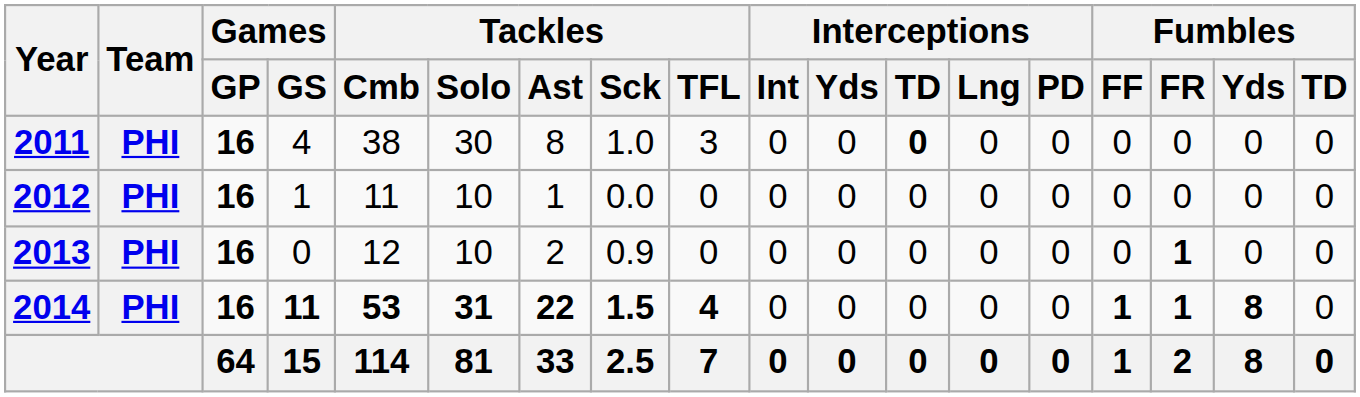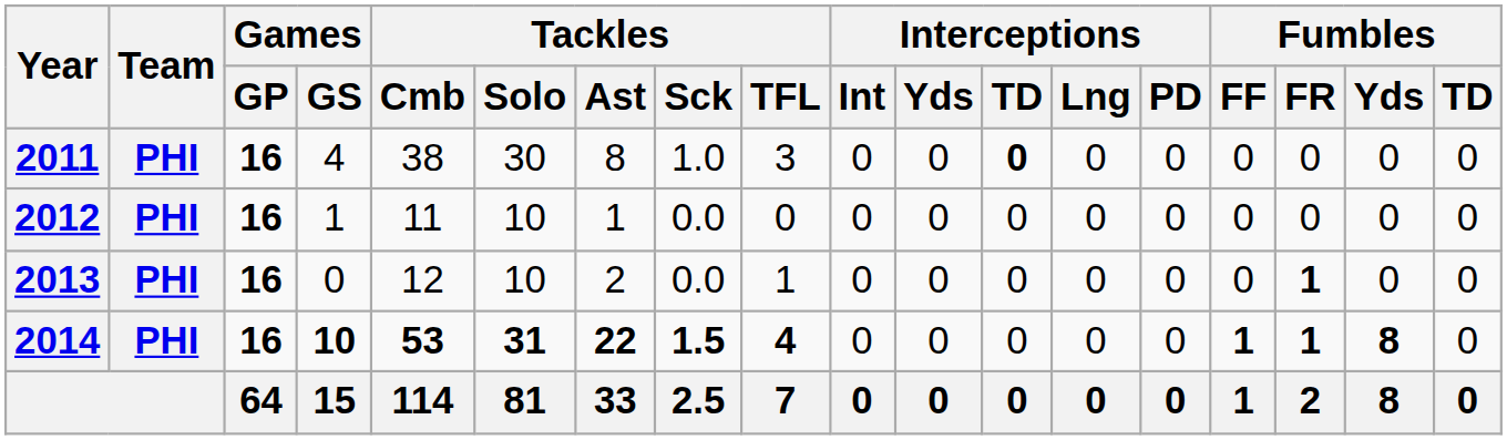 <table class="wikitable" style="text-align:center">
 <tr>
 <th rowspan="2">Year</th>
 <th rowspan="2">Team</th>
 <th colspan="2">Games</th>
 <th colspan="5">Tackles</th>
 <th colspan="5">Interceptions</th>
 <th colspan="4">Fumbles</th>
 </tr>
 <tr>
 <th>GP</th>
 <th>GS</th>
 <th>Cmb</th>
 <th>Solo</th>
 <th>Ast</th>
 <th>Sck</th>
 <th>TFL</th>
 <th>Int</th>
 <th>Yds</th>
 <th>TD</th>
 <th>Lng</th>
 <th>PD</th>
 <th>FF</th>
 <th>FR</th>
 <th>Yds</th>
 <th>TD</th>
 </tr>
 <tr>
 <th><a href='#'>2011</a></th>
 <th><a href='#'>PHI</a></th>
 <td><strong>16</strong></td>
 <td>4</td>
 <td>38</td>
 <td>30</td>
 <td>8</td>
 <td>1.0</td>
 <td>3</td>
 <td>0</td>
 <td>0</td>
 <td><strong>0</strong></td>
 <td>0</td>
 <td>0</td>
 <td>0</td>
 <td>0</td>
 <td>0</td>
 <td>0</td>
 </tr>
 <tr>
 <th><a href='#'>2012</a></th>
 <th><a href='#'>PHI</a></th>
 <td><strong>16</strong></td>
 <td>1</td>
 <td>11</td>
 <td>10</td>
 <td>1</td>
 <td>0.0</td>
 <td>0</td>
 <td>0</td>
 <td>0</td>
 <td>0</td>
 <td>0</td>
 <td>0</td>
 <td>0</td>
 <td>0</td>
 <td>0</td>
 <td>0</td>
 </tr>
 <tr>
 <th><a href='#'>2013</a></th>
 <th><a href='#'>PHI</a></th>
 <td><strong>16</strong></td>
 <td>0</td>
 <td>12</td>
 <td>10</td>
 <td>2</td>
-<td>0.9</td>
-<td>0</td>
+<td>0.0</td>
+<td>1</td>
 <td>0</td>
 <td>0</td>
 <td>0</td>
 <td>0</td>
 <td>0</td>
 <td>0</td>
 <td><strong>1</strong></td>
 <td>0</td>
 <td>0</td>
 </tr>
 <tr>
 <th><a href='#'>2014</a></th>
 <th><a href='#'>PHI</a></th>
 <td><strong>16</strong></td>
-<td><strong>11</strong></td>
+<td><strong>10</strong></td>
 <td><strong>53</strong></td>
 <td><strong>31</strong></td>
 <td><strong>22</strong></td>
 <td><strong>1.5</strong></td>
 <td><strong>4</strong></td>
 <td>0</td>
 <td>0</td>
 <td>0</td>
 <td>0</td>
 <td>0</td>
 <td><strong>1</strong></td>
 <td><strong>1</strong></td>
 <td><strong>8</strong></td>
 <td>0</td>
 </tr>
 <tr>
 <th colspan="2"></th>
 <th>64</th>
 <th>15</th>
 <th>114</th>
 <th>81</th>
 <th>33</th>
 <th>2.5</th>
 <th>7</th>
 <th>0</th>
 <th>0</th>
 <th>0</th>
 <th>0</th>
 <th>0</th>
 <th>1</th>
 <th>2</th>
 <th>8</th>
 <th>0</th>
 </tr>
 </table>
